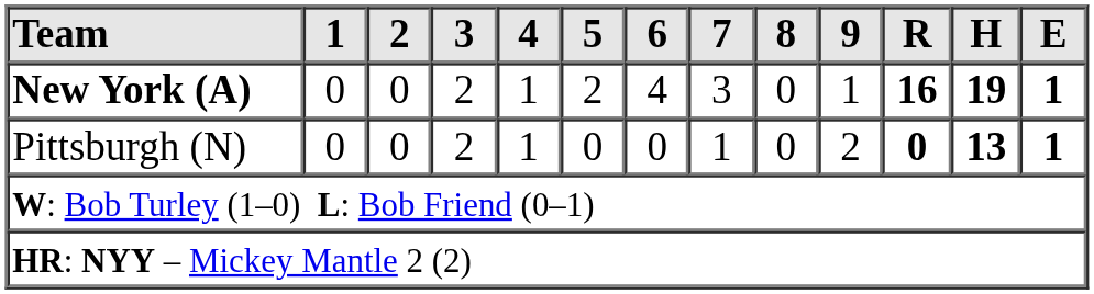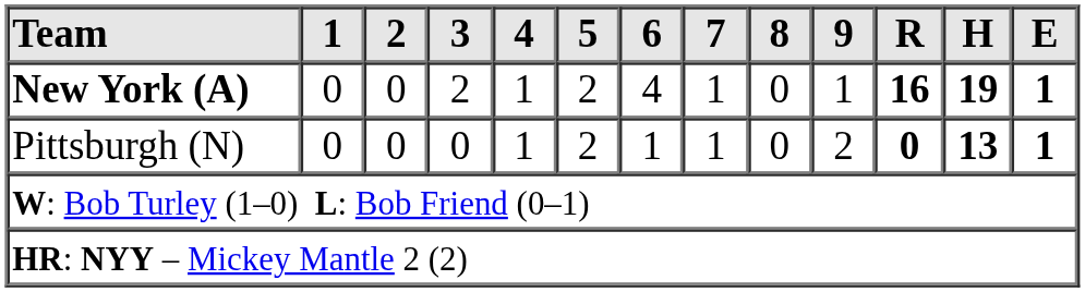 <table border="1" cellspacing="0"  style="width:425px; margin-left:3em;">
 <tr style="text-align:center; background:#e6e6e6;">
 <th style="text-align:left; width:125px;">Team</th>
 <th width=25>1</th>
 <th width=25>2</th>
 <th width=25>3</th>
 <th width=25>4</th>
 <th width=25>5</th>
 <th width=25>6</th>
 <th width=25>7</th>
 <th width=25>8</th>
 <th width=25>9</th>
 <th width=25>R</th>
 <th width=25>H</th>
 <th width=25>E</th>
 </tr>
 <tr style="text-align:center;">
 <td align=left><strong>New York (A)</strong></td>
 <td>0</td>
 <td>0</td>
 <td>2</td>
 <td>1</td>
 <td>2</td>
 <td>4</td>
-<td>3</td>
+<td>1</td>
 <td>0</td>
 <td>1</td>
 <td><strong>16</strong></td>
 <td><strong>19</strong></td>
 <td><strong>1</strong></td>
 </tr>
 <tr style="text-align:center;">
 <td align=left>Pittsburgh (N)</td>
 <td>0</td>
 <td>0</td>
+<td>0</td>
+<td>1</td>
 <td>2</td>
 <td>1</td>
-<td>0</td>
-<td>0</td>
 <td>1</td>
 <td>0</td>
 <td>2</td>
 <td><strong>0</strong></td>
 <td><strong>13</strong></td>
 <td><strong>1</strong></td>
 </tr>
 <tr style="text-align:left;">
 <td colspan=13><small><strong>W</strong>: <a href='#'>Bob Turley</a> (1–0)  <strong>L</strong>: <a href='#'>Bob Friend</a> (0–1) </small></td>
 </tr>
 <tr style="text-align:left;">
 <td colspan=13><small><strong>HR</strong>: <strong>NYY</strong> – <a href='#'>Mickey Mantle</a> 2 (2)</small></td>
 </tr>
 </table>
